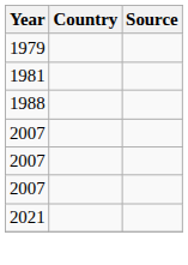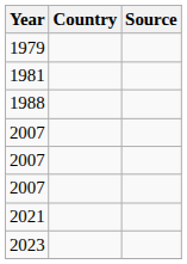 <table class="wikitable">
 <tr>
 <th>Year</th>
 <th>Country</th>
 <th>Source</th>
 </tr>
 <tr>
 <td>1979</td>
 <td></td>
 <td></td>
 </tr>
 <tr>
 <td>1981</td>
 <td></td>
 <td></td>
 </tr>
 <tr>
 <td>1988</td>
 <td></td>
 <td></td>
 </tr>
 <tr>
 <td>2007</td>
 <td></td>
 <td></td>
 </tr>
 <tr>
 <td>2007</td>
 <td></td>
 <td></td>
 </tr>
 <tr>
 <td>2007</td>
 <td></td>
 <td></td>
 </tr>
 <tr>
 <td>2021</td>
 <td></td>
 <td></td>
 </tr>
 <tr>
+<td>2023</td>
+<td></td>
+<td></td>
+</tr>
+<tr>
 </tr>
 </table>
